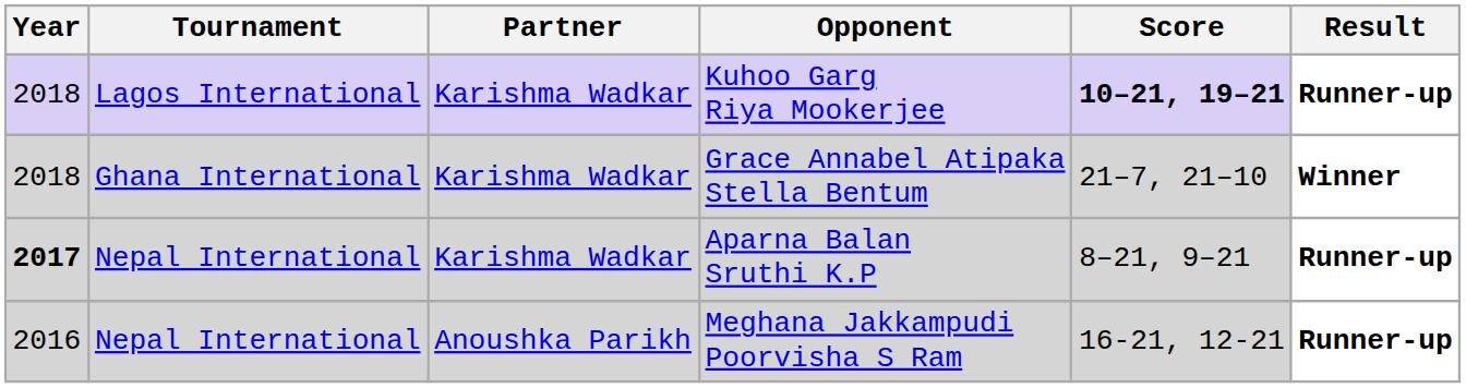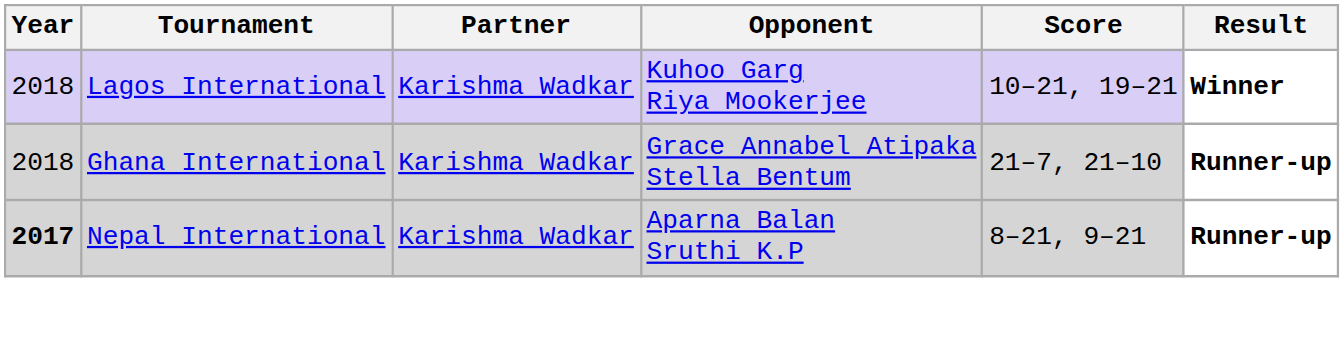 <table class="sortable wikitable" style="font-size: 90%;">
 <tr>
 <th>Year</th>
 <th>Tournament</th>
 <th>Partner</th>
 <th>Opponent</th>
 <th>Score</th>
 <th>Result</th>
 </tr>
 <tr style="background:#D8CEF6">
 <td align="center">2018</td>
 <td align="left"><a href='#'>Lagos International</a></td>
 <td align="left"> <a href='#'>Karishma Wadkar</a></td>
 <td align="left"> <a href='#'>Kuhoo Garg</a> <br>  <a href='#'>Riya Mookerjee</a></td>
-<td align="left"><strong>10–21, 19–21</strong></td>
-<td style="text-align:left; background:white"> <strong>Runner-up</strong></td>
+<td align="left">10–21, 19–21</td>
+<td style="text-align:left; background:white"> <strong>Winner</strong></td>
 </tr>
 <tr>
 </tr>
 <tr style="background:#D5D5D5">
 <td align="center">2018</td>
 <td align="left"><a href='#'>Ghana International</a></td>
 <td align="left"> <a href='#'>Karishma Wadkar</a></td>
 <td align="left"> <a href='#'>Grace Annabel Atipaka</a> <br>  <a href='#'>Stella Bentum</a></td>
 <td align="left">21–7, 21–10</td>
-<td style="text-align:left; background:white"> <strong>Winner</strong></td>
+<td style="text-align:left; background:white"> <strong>Runner-up</strong></td>
 </tr>
 <tr>
 </tr>
 <tr style="background:#D5D5D5">
 <td align="center"><strong>2017</strong></td>
 <td align="left"><a href='#'>Nepal International</a></td>
 <td align="left"> <a href='#'>Karishma Wadkar</a></td>
 <td align="left"> <a href='#'>Aparna Balan</a> <br>  <a href='#'>Sruthi K.P</a></td>
 <td align="left">8–21, 9–21</td>
 <td style="text-align:left; background:white"> <strong>Runner-up</strong></td>
 </tr>
 <tr>
 </tr>
-<tr style="background:#D5D5D5">
-<td align="center">2016</td>
-<td align="left"><a href='#'>Nepal International</a></td>
-<td align="left"> <a href='#'>Anoushka Parikh</a></td>
-<td align="left"> <a href='#'>Meghana Jakkampudi</a> <br>  <a href='#'>Poorvisha S Ram</a></td>
-<td align="left">16-21, 12-21</td>
-<td style="text-align:left; background:white"> <strong>Runner-up</strong></td>
-</tr>
 </table>
